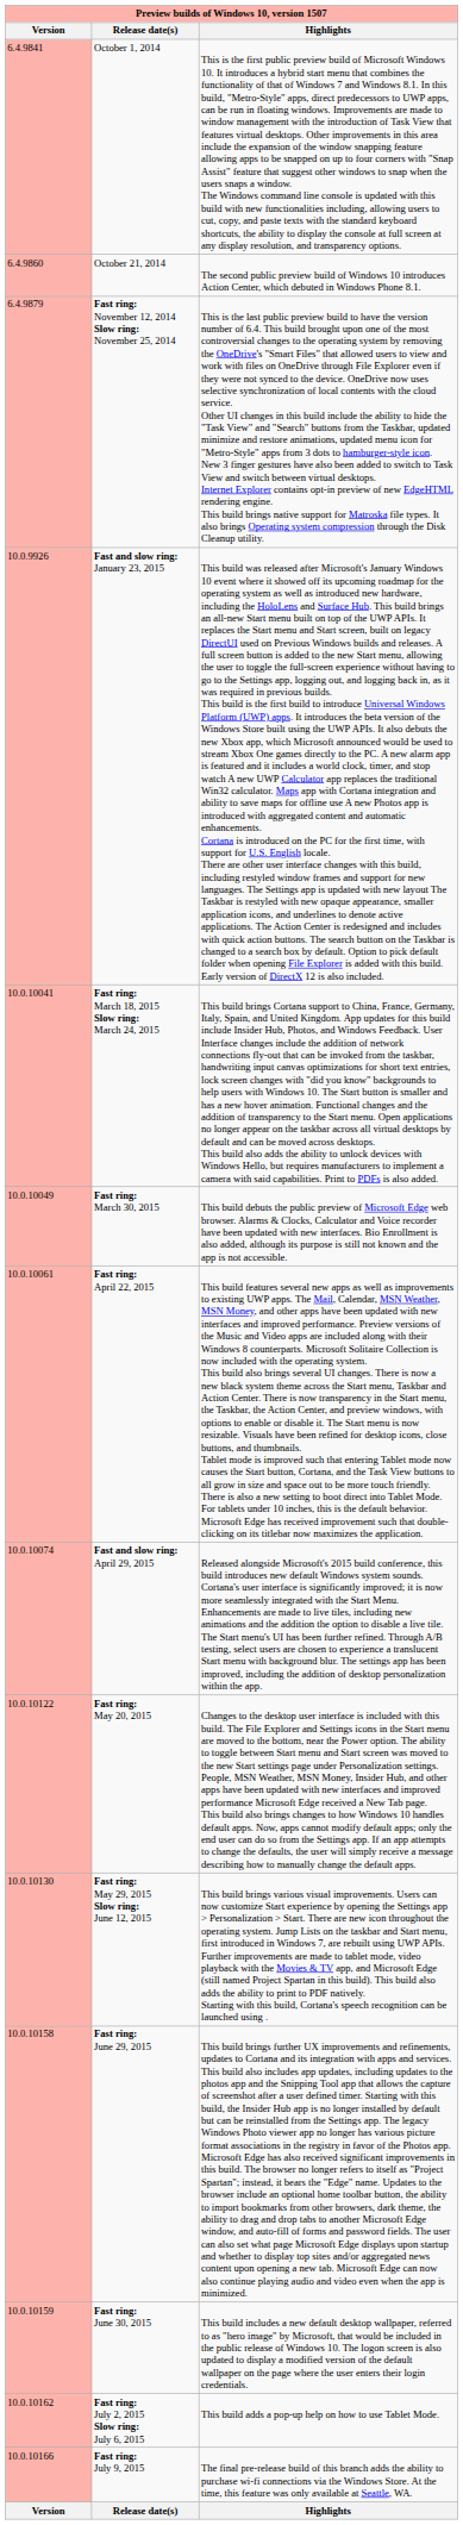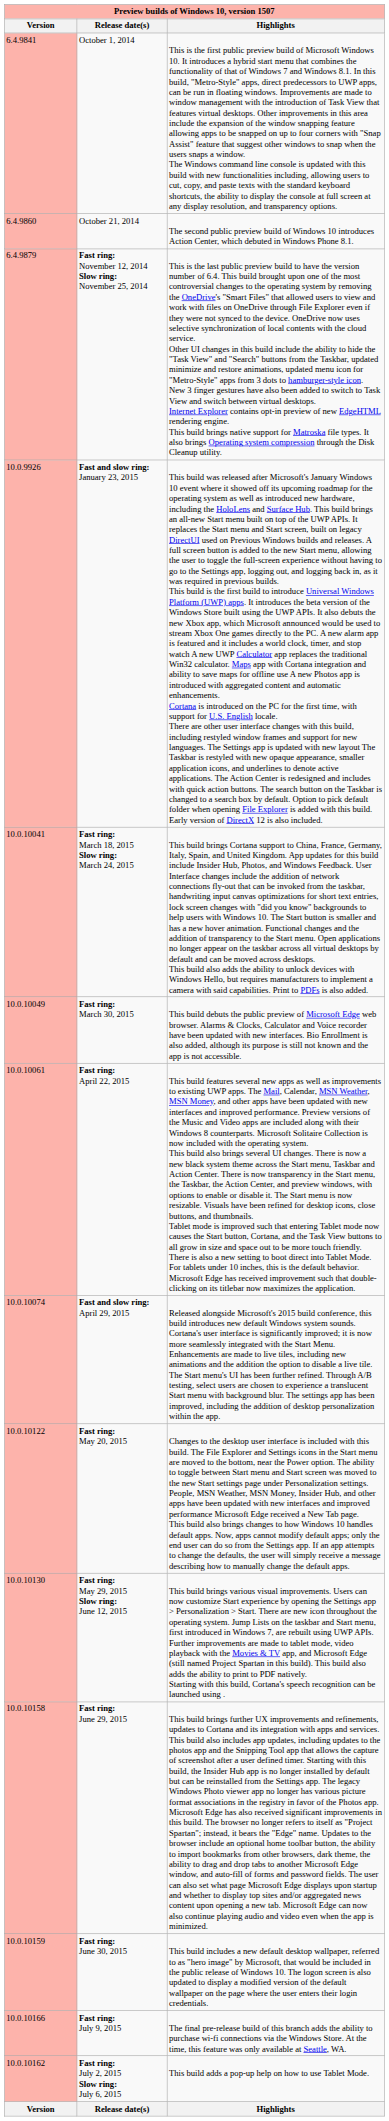 <table class="wikitable mw-collapsible mw-collapsed" style=width:100%;font-size:88%>
 <tr>
 <th colspan=3 style=background:#fdb3ab;text-align:center>Preview builds of Windows 10, version 1507</th>
 </tr>
 <tr>
 <th scope=col style=width:8em;text-align:center>Version</th>
 <th scope=col style=width:10em;text-align:center>Release date(s)</th>
 <th scope=col style=text-align:center>Highlights</th>
 </tr>
 <tr style=vertical-align:top>
 <td style=background:#fdb3ab>6.4.9841<br></td>
 <td>October 1, 2014</td>
 <td><br>This is the first public preview build of Microsoft Windows 10. It introduces a hybrid start menu that combines the functionality of that of Windows 7 and Windows 8.1. In this build, "Metro-Style" apps, direct predecessors to UWP apps, can be run in floating windows. Improvements are made to window management with the introduction of Task View that features virtual desktops. Other improvements in this area include the expansion of the window snapping feature allowing apps to be snapped on up to four corners with "Snap Assist" feature that suggest other windows to snap when the users snaps a window.<br>The Windows command line console is updated with this build with new functionalities including, allowing users to cut, copy, and paste texts with the standard keyboard shortcuts, the ability to display the console at full screen at any display resolution, and transparency options.</td>
 </tr>
 <tr valign=top>
 <td style=background:#fdb3ab>6.4.9860<br></td>
 <td>October 21, 2014</td>
 <td><br>The second public preview build of Windows 10 introduces Action Center, which debuted in Windows Phone 8.1.</td>
 </tr>
 <tr valign=top>
 <td style=background:#fdb3ab>6.4.9879<br></td>
 <td><strong>Fast ring:</strong><br>November 12, 2014<br><strong>Slow ring:</strong><br>November 25, 2014</td>
 <td><br>This is the last public preview build to have the version number of 6.4. This build brought upon one of the most controversial changes to the operating system by removing the <a href='#'>OneDrive</a>'s "Smart Files" that allowed users to view and work with files on OneDrive through File Explorer even if they were not synced to the device. OneDrive now uses selective synchronization of local contents with the cloud service.<br>Other UI changes in this build include the ability to hide the "Task View" and "Search" buttons from the Taskbar, updated minimize and restore animations, updated menu icon for "Metro-Style" apps from 3 dots to <a href='#'>hamburger-style icon</a>.<br>New 3 finger gestures have also been added to switch to Task View and switch between virtual desktops.<br><a href='#'>Internet Explorer</a> contains opt-in preview of new <a href='#'>EdgeHTML</a> rendering engine.<br>This build brings native support for <a href='#'>Matroska</a> file types. It also brings <a href='#'>Operating system compression</a> through the Disk Cleanup utility.</td>
 </tr>
 <tr valign=top>
 <td style=background:#fdb3ab>10.0.9926<br></td>
 <td><strong>Fast and slow ring:</strong><br>January 23, 2015</td>
 <td><br>This build was released after Microsoft's January Windows 10 event where it showed off its upcoming roadmap for the operating system as well as introduced new hardware, including the <a href='#'>HoloLens</a> and <a href='#'>Surface Hub</a>. This build brings an all-new Start menu built on top of the UWP APIs. It replaces the Start menu and Start screen, built on legacy <a href='#'>DirectUI</a> used on Previous Windows builds and releases. A full screen button is added to the new Start menu, allowing the user to toggle the full-screen experience without having to go to the Settings app, logging out, and logging back in, as it was required in previous builds.<br>This build is the first build to introduce <a href='#'>Universal Windows Platform (UWP) apps</a>. It introduces the beta version of the Windows Store built using the UWP APIs. It also debuts the new Xbox app, which Microsoft announced would be used to stream Xbox One games directly to the PC. A new alarm app is featured and it includes a world clock, timer, and stop watch A new UWP <a href='#'>Calculator</a> app replaces the traditional Win32 calculator. <a href='#'>Maps</a> app with Cortana integration and ability to save maps for offline use A new Photos app is introduced with aggregated content and automatic enhancements.<br><a href='#'>Cortana</a> is introduced on the PC for the first time, with support for <a href='#'>U.S. English</a> locale.<br>There are other user interface changes with this build, including restyled window frames and support for new languages. The Settings app is updated with new layout The Taskbar is restyled with new opaque appearance, smaller application icons, and underlines to denote active applications. The Action Center is redesigned and includes with quick action buttons. The search button on the Taskbar is changed to a search box by default. Option to pick default folder when opening <a href='#'>File Explorer</a> is added with this build. Early version of <a href='#'>DirectX</a> 12 is also included.</td>
 </tr>
 <tr valign=top>
 <td style=background:#fdb3ab>10.0.10041<br></td>
 <td><strong>Fast ring:</strong><br>March 18, 2015<br><strong>Slow ring:</strong><br>March 24, 2015</td>
 <td><br>This build brings Cortana support to China, France, Germany, Italy, Spain, and United Kingdom. App updates for this build include Insider Hub, Photos, and Windows Feedback. User Interface changes include the addition of network connections fly-out that can be invoked from the taskbar, handwriting input canvas optimizations for short text entries, lock screen changes with "did you know" backgrounds to help users with Windows 10. The Start button is smaller and has a new hover animation. Functional changes and the addition of transparency to the Start menu. Open applications no longer appear on the taskbar across all virtual desktops by default and can be moved across desktops.<br>This build also adds the ability to unlock devices with Windows Hello, but requires manufacturers to implement a camera with said capabilities. Print to <a href='#'>PDFs</a> is also added.</td>
 </tr>
 <tr valign=top>
 <td style=background:#fdb3ab>10.0.10049<br></td>
 <td><strong>Fast ring:</strong><br>March 30, 2015</td>
 <td><br>This build debuts the public preview of <a href='#'>Microsoft Edge</a> web browser. Alarms & Clocks, Calculator and Voice recorder have been updated with new interfaces. Bio Enrollment is also added, although its purpose is still not known and the app is not accessible.</td>
 </tr>
 <tr valign=top>
 <td style=background:#fdb3ab>10.0.10061<br></td>
 <td><strong>Fast ring:</strong><br>April 22, 2015</td>
 <td><br>This build features several new apps as well as improvements to existing UWP apps. The <a href='#'>Mail</a>, Calendar, <a href='#'>MSN Weather</a>, <a href='#'>MSN Money</a>, and other apps have been updated with new interfaces and improved performance. Preview versions of the Music and Video apps are included along with their Windows 8 counterparts. Microsoft Solitaire Collection is now included with the operating system.<br>This build also brings several UI changes. There is now a new black system theme across the Start menu, Taskbar and Action Center. There is now transparency in the Start menu, the Taskbar, the Action Center, and preview windows, with options to enable or disable it. The Start menu is now resizable. Visuals have been refined for desktop icons, close buttons, and thumbnails.<br>Tablet mode is improved such that entering Tablet mode now causes the Start button, Cortana, and the Task View buttons to all grow in size and space out to be more touch friendly. There is also a new setting to boot direct into Tablet Mode. For tablets under 10 inches, this is the default behavior.<br>Microsoft Edge has received improvement such that double-clicking on its titlebar now maximizes the application.</td>
 </tr>
 <tr valign=top>
 <td style=background:#fdb3ab>10.0.10074<br></td>
 <td><strong>Fast and slow ring:</strong><br>April 29, 2015</td>
 <td><br>Released alongside Microsoft's 2015 build conference, this build introduces new default Windows system sounds. Cortana's user interface is significantly improved; it is now more seamlessly integrated with the Start Menu. Enhancements are made to live tiles, including new animations and the addition the option to disable a live tile. The Start menu's UI has been further refined. Through A/B testing, select users are chosen to experience a translucent Start menu with background blur. The settings app has been improved, including the addition of desktop personalization within the app.</td>
 </tr>
 <tr valign=top>
 <td style=background:#fdb3ab>10.0.10122<br></td>
 <td><strong>Fast ring:</strong><br>May 20, 2015</td>
 <td><br>Changes to the desktop user interface is included with this build. The File Explorer and Settings icons in the Start menu are moved to the bottom, near the Power option. The ability to toggle between Start menu and Start screen was moved to the new Start settings page under Personalization settings. People, MSN Weather, MSN Money, Insider Hub, and other apps have been updated with new interfaces and improved performance Microsoft Edge received a New Tab page.<br>This build also brings changes to how Windows 10 handles default apps. Now, apps cannot modify default apps; only the end user can do so from the Settings app. If an app attempts to change the defaults, the user will simply receive a message describing how to manually change the default apps.</td>
 </tr>
 <tr valign=top>
 <td style=background:#fdb3ab>10.0.10130<br></td>
 <td><strong>Fast ring:</strong><br>May 29, 2015<br><strong>Slow ring:</strong><br>June 12, 2015</td>
 <td><br>This build brings various visual improvements. Users can now customize Start experience by opening the Settings app > Personalization > Start. There are new icon throughout the operating system. Jump Lists on the taskbar and Start menu, first introduced in Windows 7, are rebuilt using UWP APIs. Further improvements are made to tablet mode, video playback with the <a href='#'>Movies & TV</a> app, and Microsoft Edge (still named Project Spartan in this build). This build also adds the ability to print to PDF natively.<br>Starting with this build, Cortana's speech recognition can be launched using .</td>
 </tr>
 <tr valign=top>
 <td style=background:#fdb3ab>10.0.10158<br></td>
 <td><strong>Fast ring:</strong><br>June 29, 2015</td>
 <td><br>This build brings further UX improvements and refinements, updates to Cortana and its integration with apps and services. This build also includes app updates, including updates to the photos app and the Snipping Tool app that allows the capture of screenshot after a user defined timer. Starting with this build, the Insider Hub app is no longer installed by default but can be reinstalled from the Settings app. The legacy Windows Photo viewer app no longer has various picture format associations in the registry in favor of the Photos app.<br>Microsoft Edge has also received significant improvements in this build. The browser no longer refers to itself as "Project Spartan"; instead, it bears the "Edge" name. Updates to the browser include an optional home toolbar button, the ability to import bookmarks from other browsers, dark theme, the ability to drag and drop tabs to another Microsoft Edge window, and auto-fill of forms and password fields. The user can also set what page Microsoft Edge displays upon startup and whether to display top sites and/or aggregated news content upon opening a new tab. Microsoft Edge can now also continue playing audio and video even when the app is minimized.</td>
 </tr>
 <tr valign=top>
 <td style=background:#fdb3ab>10.0.10159<br></td>
 <td><strong>Fast ring:</strong><br>June 30, 2015</td>
 <td><br>This build includes a new default desktop wallpaper, referred to as "hero image" by Microsoft, that would be included in the public release of Windows 10. The logon screen is also updated to display a modified version of the default wallpaper on the page where the user enters their login credentials.</td>
 </tr>
 <tr valign=top>
+<td style=background:#fdb3ab>10.0.10166<br></td>
+<td><strong>Fast ring:</strong><br>July 9, 2015</td>
+<td><br>The final pre-release build of this branch adds the ability to purchase wi-fi connections via the Windows Store. At the time, this feature was only available at <a href='#'>Seattle</a>, WA.</td>
+</tr>
+<tr valign=top>
 <td style=background:#fdb3ab>10.0.10162<br></td>
 <td><strong>Fast ring:</strong><br>July 2, 2015<br><strong>Slow ring:</strong><br>July 6, 2015</td>
 <td><br>This build adds a pop-up help on how to use Tablet Mode.</td>
-</tr>
-<tr valign=top>
-<td style=background:#fdb3ab>10.0.10166<br></td>
-<td><strong>Fast ring:</strong><br>July 9, 2015</td>
-<td><br>The final pre-release build of this branch adds the ability to purchase wi-fi connections via the Windows Store. At the time, this feature was only available at <a href='#'>Seattle</a>, WA.</td>
 </tr>
 <tr>
 <th>Version</th>
 <th>Release date(s)</th>
 <th>Highlights</th>
 </tr>
 </table>
